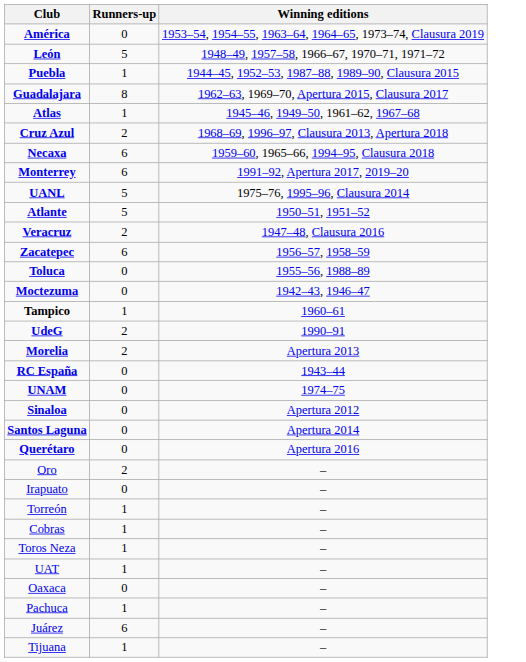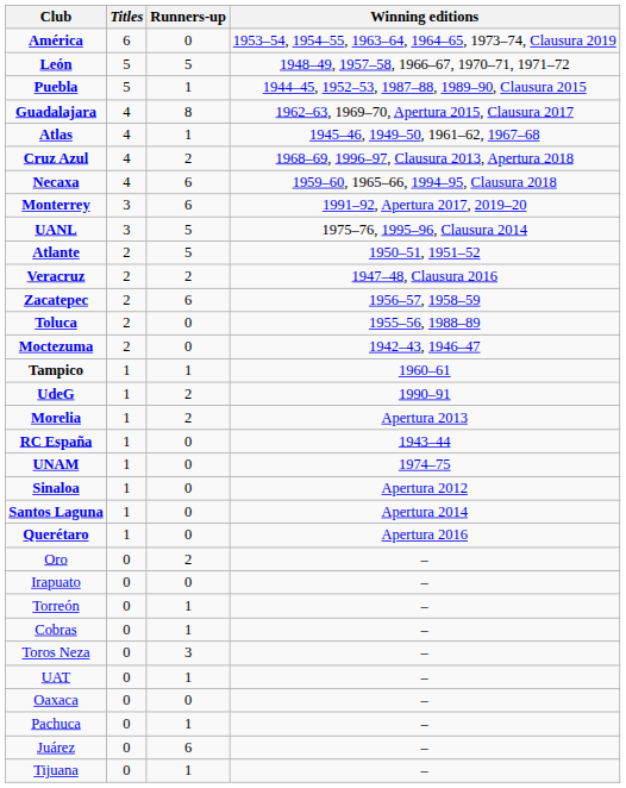 <table class="wikitable" style="text-align: center;">
 <tr>
 <th>Club</th>
+<th><em>Titles</em></th>
 <th>Runners-up</th>
 <th>Winning editions</th>
 </tr>
 <tr>
 <td><strong><a href='#'>América</a></strong></td>
+<td>6</td>
 <td>0</td>
 <td><a href='#'>1953–54</a>, <a href='#'>1954–55</a>, <a href='#'>1963–64</a>, <a href='#'>1964–65</a>, 1973–74, <a href='#'>Clausura 2019</a></td>
 </tr>
 <tr>
 <td><strong><a href='#'>León</a></strong></td>
 <td>5</td>
+<td>5</td>
 <td><a href='#'>1948–49</a>, <a href='#'>1957–58</a>, 1966–67, 1970–71, 1971–72</td>
 </tr>
 <tr>
 <td><strong><a href='#'>Puebla</a></strong></td>
+<td>5</td>
 <td>1</td>
 <td><a href='#'>1944–45</a>, <a href='#'>1952–53</a>, <a href='#'>1987–88</a>, <a href='#'>1989–90</a>, <a href='#'>Clausura 2015</a></td>
 </tr>
 <tr>
 <td><strong><a href='#'>Guadalajara</a></strong></td>
+<td>4</td>
 <td>8</td>
 <td><a href='#'>1962–63</a>, 1969–70, <a href='#'>Apertura 2015</a>, <a href='#'>Clausura 2017</a></td>
 </tr>
 <tr>
 <td><strong><a href='#'>Atlas</a></strong></td>
+<td>4</td>
 <td>1</td>
 <td><a href='#'>1945–46</a>, <a href='#'>1949–50</a>, 1961–62, <a href='#'>1967–68</a></td>
 </tr>
 <tr>
 <td><strong><a href='#'>Cruz Azul</a></strong></td>
+<td>4</td>
 <td>2</td>
 <td><a href='#'>1968–69</a>, <a href='#'>1996–97</a>, <a href='#'>Clausura 2013</a>, <a href='#'>Apertura 2018</a></td>
 </tr>
 <tr>
 <td><strong><a href='#'>Necaxa</a></strong></td>
+<td>4</td>
 <td>6</td>
 <td><a href='#'>1959–60</a>, 1965–66, <a href='#'>1994–95</a>, <a href='#'>Clausura 2018</a></td>
 </tr>
 <tr>
 <td><strong><a href='#'>Monterrey</a></strong></td>
+<td>3</td>
 <td>6</td>
 <td><a href='#'>1991–92</a>, <a href='#'>Apertura 2017</a>, <a href='#'>2019–20</a></td>
 </tr>
 <tr>
 <td><strong><a href='#'>UANL</a></strong></td>
+<td>3</td>
 <td>5</td>
 <td>1975–76, <a href='#'>1995–96</a>, <a href='#'>Clausura 2014</a></td>
 </tr>
 <tr>
 <td><strong><a href='#'>Atlante</a></strong></td>
+<td>2</td>
 <td>5</td>
 <td><a href='#'>1950–51</a>, <a href='#'>1951–52</a></td>
 </tr>
 <tr>
 <td><strong><a href='#'>Veracruz</a></strong></td>
 <td>2</td>
+<td>2</td>
 <td><a href='#'>1947–48</a>, <a href='#'>Clausura 2016</a></td>
 </tr>
 <tr>
 <td><strong><a href='#'>Zacatepec</a></strong></td>
+<td>2</td>
 <td>6</td>
 <td><a href='#'>1956–57</a>, <a href='#'>1958–59</a></td>
 </tr>
 <tr>
 <td><strong><a href='#'>Toluca</a></strong></td>
+<td>2</td>
 <td>0</td>
 <td><a href='#'>1955–56</a>, <a href='#'>1988–89</a></td>
 </tr>
 <tr>
 <td><strong><a href='#'>Moctezuma</a></strong></td>
+<td>2</td>
 <td>0</td>
 <td><a href='#'>1942–43</a>, <a href='#'>1946–47</a></td>
 </tr>
 <tr>
 <td><strong>Tampico</strong></td>
 <td>1</td>
+<td>1</td>
 <td><a href='#'>1960–61</a></td>
 </tr>
 <tr>
 <td><strong><a href='#'>UdeG</a></strong></td>
+<td>1</td>
 <td>2</td>
 <td><a href='#'>1990–91</a></td>
 </tr>
 <tr>
 <td><strong><a href='#'>Morelia</a></strong></td>
+<td>1</td>
 <td>2</td>
 <td><a href='#'>Apertura 2013</a></td>
 </tr>
 <tr>
 <td><strong><a href='#'>RC España</a></strong></td>
+<td>1</td>
 <td>0</td>
 <td><a href='#'>1943–44</a></td>
 </tr>
 <tr>
 <td><strong><a href='#'>UNAM</a></strong></td>
+<td>1</td>
 <td>0</td>
 <td><a href='#'>1974–75</a></td>
 </tr>
 <tr>
 <td><strong><a href='#'>Sinaloa</a></strong></td>
+<td>1</td>
 <td>0</td>
 <td><a href='#'>Apertura 2012</a></td>
 </tr>
 <tr>
 <td><strong><a href='#'>Santos Laguna</a></strong></td>
+<td>1</td>
 <td>0</td>
 <td><a href='#'>Apertura 2014</a></td>
 </tr>
 <tr>
 <td><strong><a href='#'>Querétaro</a></strong></td>
+<td>1</td>
 <td>0</td>
 <td><a href='#'>Apertura 2016</a></td>
 </tr>
 <tr>
 <td><a href='#'>Oro</a></td>
+<td>0</td>
 <td>2</td>
 <td>–</td>
 </tr>
 <tr>
 <td><a href='#'>Irapuato</a></td>
 <td>0</td>
+<td>0</td>
 <td>–</td>
 </tr>
 <tr>
 <td><a href='#'>Torreón</a></td>
+<td>0</td>
 <td>1</td>
 <td>–</td>
 </tr>
 <tr>
 <td><a href='#'>Cobras</a></td>
+<td>0</td>
 <td>1</td>
 <td>–</td>
 </tr>
 <tr>
 <td><a href='#'>Toros Neza</a></td>
-<td>1</td>
+<td>0</td>
+<td>3</td>
 <td>–</td>
 </tr>
 <tr>
 <td><a href='#'>UAT</a></td>
+<td>0</td>
 <td>1</td>
 <td>–</td>
 </tr>
 <tr>
 <td><a href='#'>Oaxaca</a></td>
 <td>0</td>
+<td>0</td>
 <td>–</td>
 </tr>
 <tr>
 <td><a href='#'>Pachuca</a></td>
+<td>0</td>
 <td>1</td>
 <td>–</td>
 </tr>
 <tr>
 <td><a href='#'>Juárez</a></td>
+<td>0</td>
 <td>6</td>
 <td>–</td>
 </tr>
 <tr>
 <td><a href='#'>Tijuana</a></td>
+<td>0</td>
 <td>1</td>
 <td>–</td>
 </tr>
 </table>
